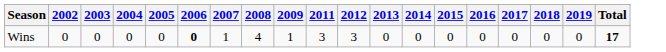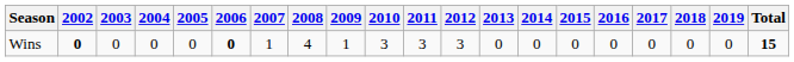 <table class=wikitable style=font-size:96%>
 <tr>
 <th>Season</th>
 <th><a href='#'>2002</a></th>
 <th><a href='#'>2003</a></th>
 <th><a href='#'>2004</a></th>
 <th><a href='#'>2005</a></th>
 <th><a href='#'>2006</a></th>
 <th><a href='#'>2007</a></th>
 <th><a href='#'>2008</a></th>
 <th><a href='#'>2009</a></th>
+<th><a href='#'>2010</a></th>
 <th><a href='#'>2011</a></th>
 <th><a href='#'>2012</a></th>
 <th><a href='#'>2013</a></th>
 <th><a href='#'>2014</a></th>
 <th><a href='#'>2015</a></th>
 <th><a href='#'>2016</a></th>
 <th><a href='#'>2017</a></th>
 <th><a href='#'>2018</a></th>
 <th><a href='#'>2019</a></th>
 <th>Total</th>
 </tr>
 <tr align=center>
 <td align=left>Wins</td>
-<td>0</td>
+<td><strong>0</strong></td>
 <td>0</td>
 <td>0</td>
 <td>0</td>
 <td><strong>0</strong></td>
 <td>1</td>
 <td>4</td>
 <td>1</td>
 <td>3</td>
 <td>3</td>
+<td>3</td>
 <td>0</td>
 <td>0</td>
 <td>0</td>
 <td>0</td>
 <td>0</td>
 <td>0</td>
 <td>0</td>
-<td><strong>17</strong></td>
+<td><strong>15</strong></td>
 </tr>
 </table>
